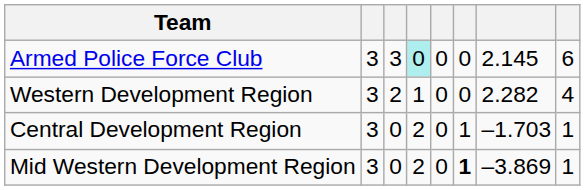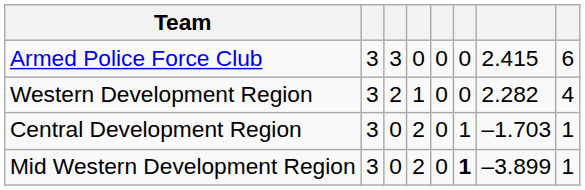 <table class="wikitable">
 <tr>
 <th>Team</th>
 <th></th>
 <th></th>
 <th></th>
 <th></th>
 <th></th>
 <th></th>
 <th></th>
 </tr>
 <tr>
 <td><a href='#'>Armed Police Force Club</a></td>
 <td>3</td>
 <td>3</td>
-<td style="background: paleturquoise;">0</td>
 <td>0</td>
 <td>0</td>
-<td>2.145</td>
+<td>0</td>
+<td>2.415</td>
 <td>6</td>
 </tr>
 <tr>
 <td>Western Development Region</td>
 <td>3</td>
 <td>2</td>
 <td>1</td>
 <td>0</td>
 <td>0</td>
 <td>2.282</td>
 <td>4</td>
 </tr>
 <tr>
 <td>Central Development Region</td>
 <td>3</td>
 <td>0</td>
 <td>2</td>
 <td>0</td>
 <td>1</td>
 <td>–1.703</td>
 <td>1</td>
 </tr>
 <tr>
 <td>Mid Western Development Region</td>
 <td>3</td>
 <td>0</td>
 <td>2</td>
 <td>0</td>
 <td><strong>1</strong></td>
-<td>–3.869</td>
+<td>–3.899</td>
 <td>1</td>
 </tr>
 </table>
